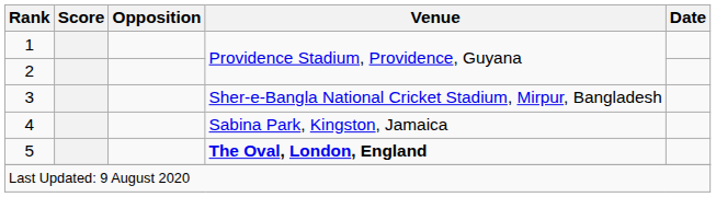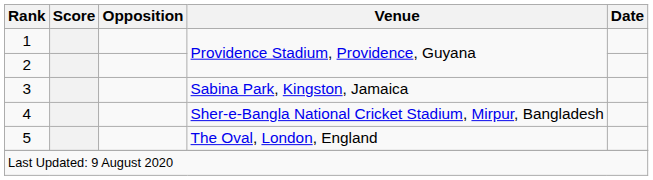 <table class="wikitable plainrowheaders sortable">
 <tr>
 <th scope=col>Rank</th>
 <th scope=col>Score</th>
 <th scope=col>Opposition</th>
 <th scope=col>Venue</th>
 <th scope=col>Date</th>
 </tr>
 <tr>
 <td align=center>1</td>
 <th scope=row style=text-align:center;></th>
 <td></td>
 <td rowspan=2><a href='#'>Providence Stadium</a>, <a href='#'>Providence</a>, Guyana</td>
 <td> </td>
 </tr>
 <tr>
 <td align=center>2</td>
 <th scope=row style=text-align:center;></th>
 <td></td>
 <td> </td>
 </tr>
 <tr>
 <td align=center>3</td>
 <th scope=row style=text-align:center;></th>
 <td></td>
-<td><a href='#'>Sher-e-Bangla National Cricket Stadium</a>, <a href='#'>Mirpur</a>, Bangladesh</td>
+<td><a href='#'>Sabina Park</a>, <a href='#'>Kingston</a>, Jamaica</td>
 <td> </td>
 </tr>
 <tr>
 <td align=center>4</td>
 <th scope=row style=text-align:center;></th>
 <td></td>
-<td><a href='#'>Sabina Park</a>, <a href='#'>Kingston</a>, Jamaica</td>
+<td><a href='#'>Sher-e-Bangla National Cricket Stadium</a>, <a href='#'>Mirpur</a>, Bangladesh</td>
 <td></td>
 </tr>
 <tr>
 <td align=center>5</td>
 <th scope=row style=text-align:center;></th>
 <td></td>
-<td><strong><a href='#'>The Oval</a>, <a href='#'>London</a>, England</strong></td>
+<td><a href='#'>The Oval</a>, <a href='#'>London</a>, England</td>
 <td></td>
 </tr>
 <tr>
 </tr>
 <tr class=sortbottom>
 <td colspan=5><small>Last Updated: 9 August 2020</small></td>
 </tr>
 </table>
